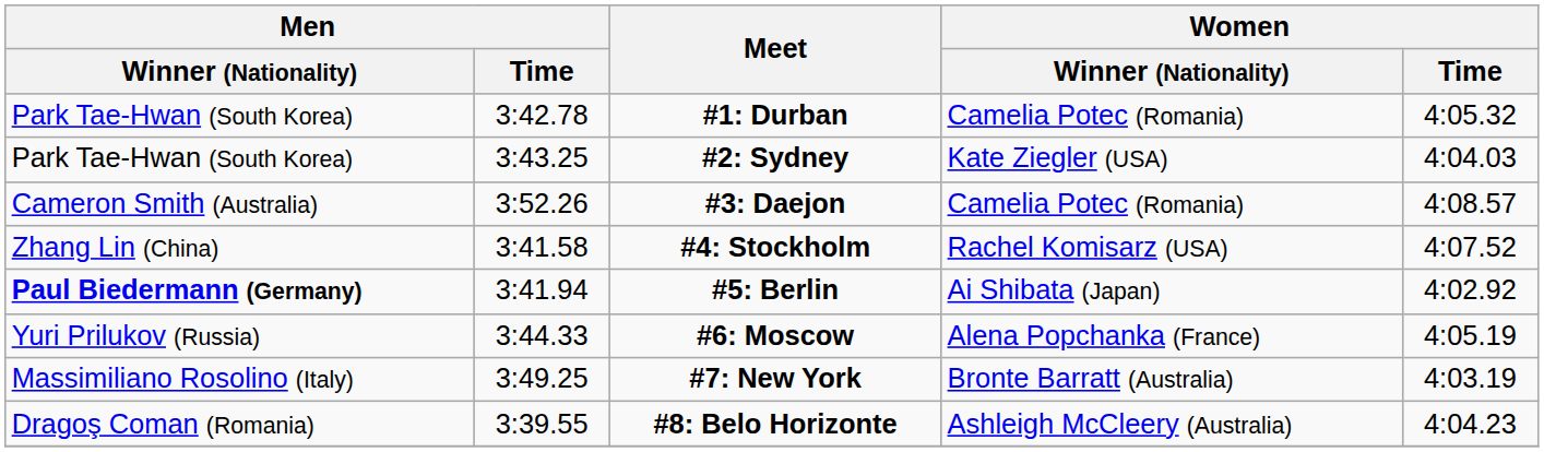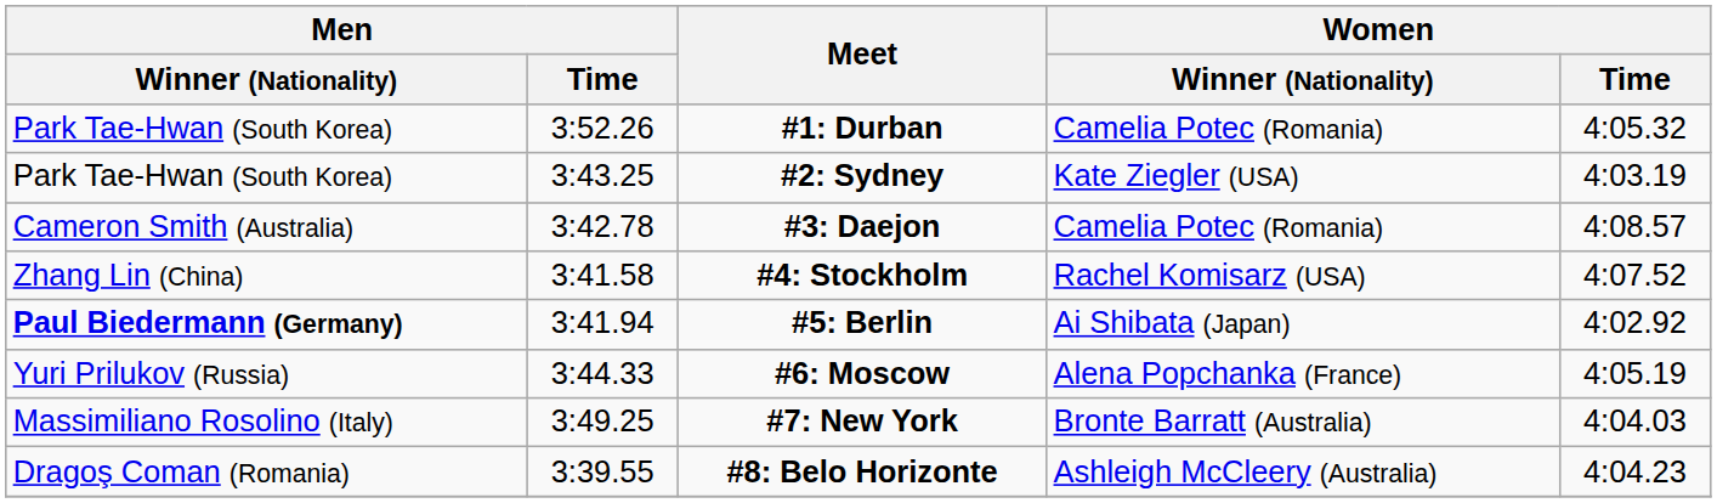 <table class=wikitable width=100%>
 <tr>
 <th colspan="2">Men</th>
 <th rowspan="2">Meet</th>
 <th colspan="2">Women</th>
 </tr>
 <tr>
 <th>Winner <small>(Nationality)</small></th>
 <th>Time</th>
 <th>Winner <small>(Nationality)</small></th>
 <th>Time</th>
 </tr>
 <tr>
 <td> <a href='#'>Park Tae-Hwan</a> <small>(South Korea)</small></td>
-<td align=center>3:42.78</td>
+<td align=center>3:52.26</td>
 <td align=center><strong>#1: Durban</strong></td>
 <td> <a href='#'>Camelia Potec</a> <small>(Romania)</small></td>
 <td align=center>4:05.32</td>
 </tr>
 <tr>
 <td> Park Tae-Hwan <small>(South Korea)</small></td>
 <td align=center>3:43.25</td>
 <td align=center><strong>#2: Sydney</strong></td>
 <td> <a href='#'>Kate Ziegler</a> <small>(USA)</small></td>
-<td align=center>4:04.03</td>
+<td align=center>4:03.19</td>
 </tr>
 <tr>
 <td> <a href='#'>Cameron Smith</a> <small>(Australia)</small></td>
-<td align=center>3:52.26</td>
+<td align=center>3:42.78</td>
 <td align=center><strong>#3: Daejon</strong></td>
 <td> <a href='#'>Camelia Potec</a> <small>(Romania)</small></td>
 <td align=center>4:08.57</td>
 </tr>
 <tr>
 <td> <a href='#'>Zhang Lin</a> <small>(China)</small></td>
 <td align=center>3:41.58</td>
 <td align=center><strong>#4: Stockholm</strong></td>
 <td> <a href='#'>Rachel Komisarz</a> <small>(USA)</small></td>
 <td align=center>4:07.52</td>
 </tr>
 <tr>
 <td><strong> <a href='#'>Paul Biedermann</a> <small>(Germany)</small></strong></td>
 <td align=center>3:41.94</td>
 <td align=center><strong>#5: Berlin</strong></td>
 <td> <a href='#'>Ai Shibata</a> <small>(Japan)</small></td>
 <td align=center>4:02.92</td>
 </tr>
 <tr>
 <td> <a href='#'>Yuri Prilukov</a> <small>(Russia)</small></td>
 <td align=center>3:44.33</td>
 <td align=center><strong>#6: Moscow</strong></td>
 <td> <a href='#'>Alena Popchanka</a> <small>(France)</small></td>
 <td align=center>4:05.19</td>
 </tr>
 <tr>
 <td> <a href='#'>Massimiliano Rosolino</a> <small>(Italy)</small></td>
 <td align=center>3:49.25</td>
 <td align=center><strong>#7: New York</strong></td>
 <td> <a href='#'>Bronte Barratt</a> <small>(Australia)</small></td>
-<td align=center>4:03.19</td>
+<td align=center>4:04.03</td>
 </tr>
 <tr>
 <td> <a href='#'>Dragoş Coman</a> <small>(Romania)</small></td>
 <td align=center>3:39.55</td>
 <td align=center><strong>#8: Belo Horizonte</strong></td>
 <td> <a href='#'>Ashleigh McCleery</a> <small>(Australia)</small></td>
 <td align=center>4:04.23</td>
 </tr>
 <tr>
 </tr>
 </table>
